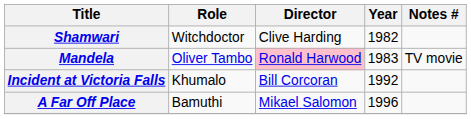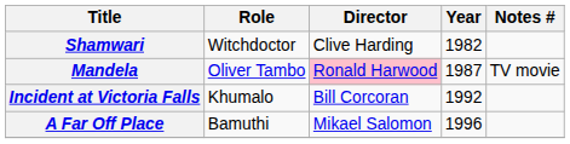 <table class="wikitable plainrowheaders sortable">
 <tr>
 <th scope="col">Title</th>
 <th scope="col">Role</th>
 <th scope="col">Director</th>
 <th scope="col">Year</th>
 <th scope="col" class="unsortable">Notes #</th>
 </tr>
 <tr>
 <th scope="row"><em><a href='#'>Shamwari</a></em></th>
 <td>Witchdoctor</td>
 <td>Clive Harding</td>
 <td>1982</td>
 <td></td>
 </tr>
 <tr>
 <th scope="row"><em><a href='#'>Mandela</a></em></th>
 <td><a href='#'>Oliver Tambo</a></td>
 <td style="background: pink;"><a href='#'>Ronald Harwood</a></td>
-<td>1983</td>
+<td>1987</td>
 <td>TV movie</td>
 </tr>
 <tr>
 <th scope="row"><em><a href='#'>Incident at Victoria Falls</a></em></th>
 <td>Khumalo</td>
 <td><a href='#'>Bill Corcoran</a></td>
 <td>1992</td>
 <td></td>
 </tr>
 <tr>
 <th scope="row"><em><a href='#'>A Far Off Place</a></em></th>
 <td>Bamuthi</td>
 <td><a href='#'>Mikael Salomon</a></td>
 <td>1996</td>
 <td></td>
 </tr>
 <tr>
 </tr>
 </table>
